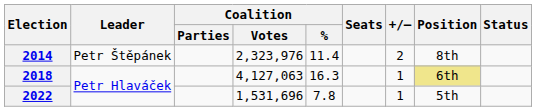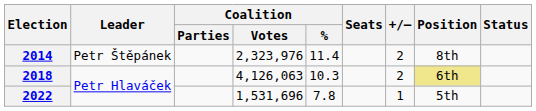 <table class=wikitable style="text-align: center;">
 <tr>
 <th rowspan=2>Election</th>
 <th rowspan=2>Leader</th>
 <th colspan=3>Coalition</th>
 <th rowspan=2>Seats</th>
 <th rowspan=2>+/–</th>
 <th rowspan=2>Position</th>
 <th rowspan=2>Status</th>
 </tr>
 <tr>
 <th>Parties</th>
 <th>Votes</th>
 <th>%</th>
 </tr>
 <tr>
 <th><a href='#'>2014</a></th>
 <td>Petr Štěpánek</td>
 <td></td>
 <td>2,323,976</td>
 <td>11.4</td>
 <td></td>
 <td> 2</td>
 <td> 8th</td>
 <td></td>
 </tr>
 <tr>
 <th><a href='#'>2018</a></th>
 <td rowspan=2><a href='#'>Petr Hlaváček</a></td>
 <td></td>
-<td>4,127,063</td>
-<td>16.3</td>
+<td>4,126,063</td>
+<td>10.3</td>
 <td></td>
-<td> 1</td>
+<td> 2</td>
 <td style="background: khaki;"> 6th</td>
 <td></td>
 </tr>
 <tr>
 <th><a href='#'>2022</a></th>
 <td></td>
 <td>1,531,696</td>
 <td>7.8</td>
 <td></td>
 <td> 1</td>
 <td> 5th</td>
 <td></td>
 </tr>
 </table>
